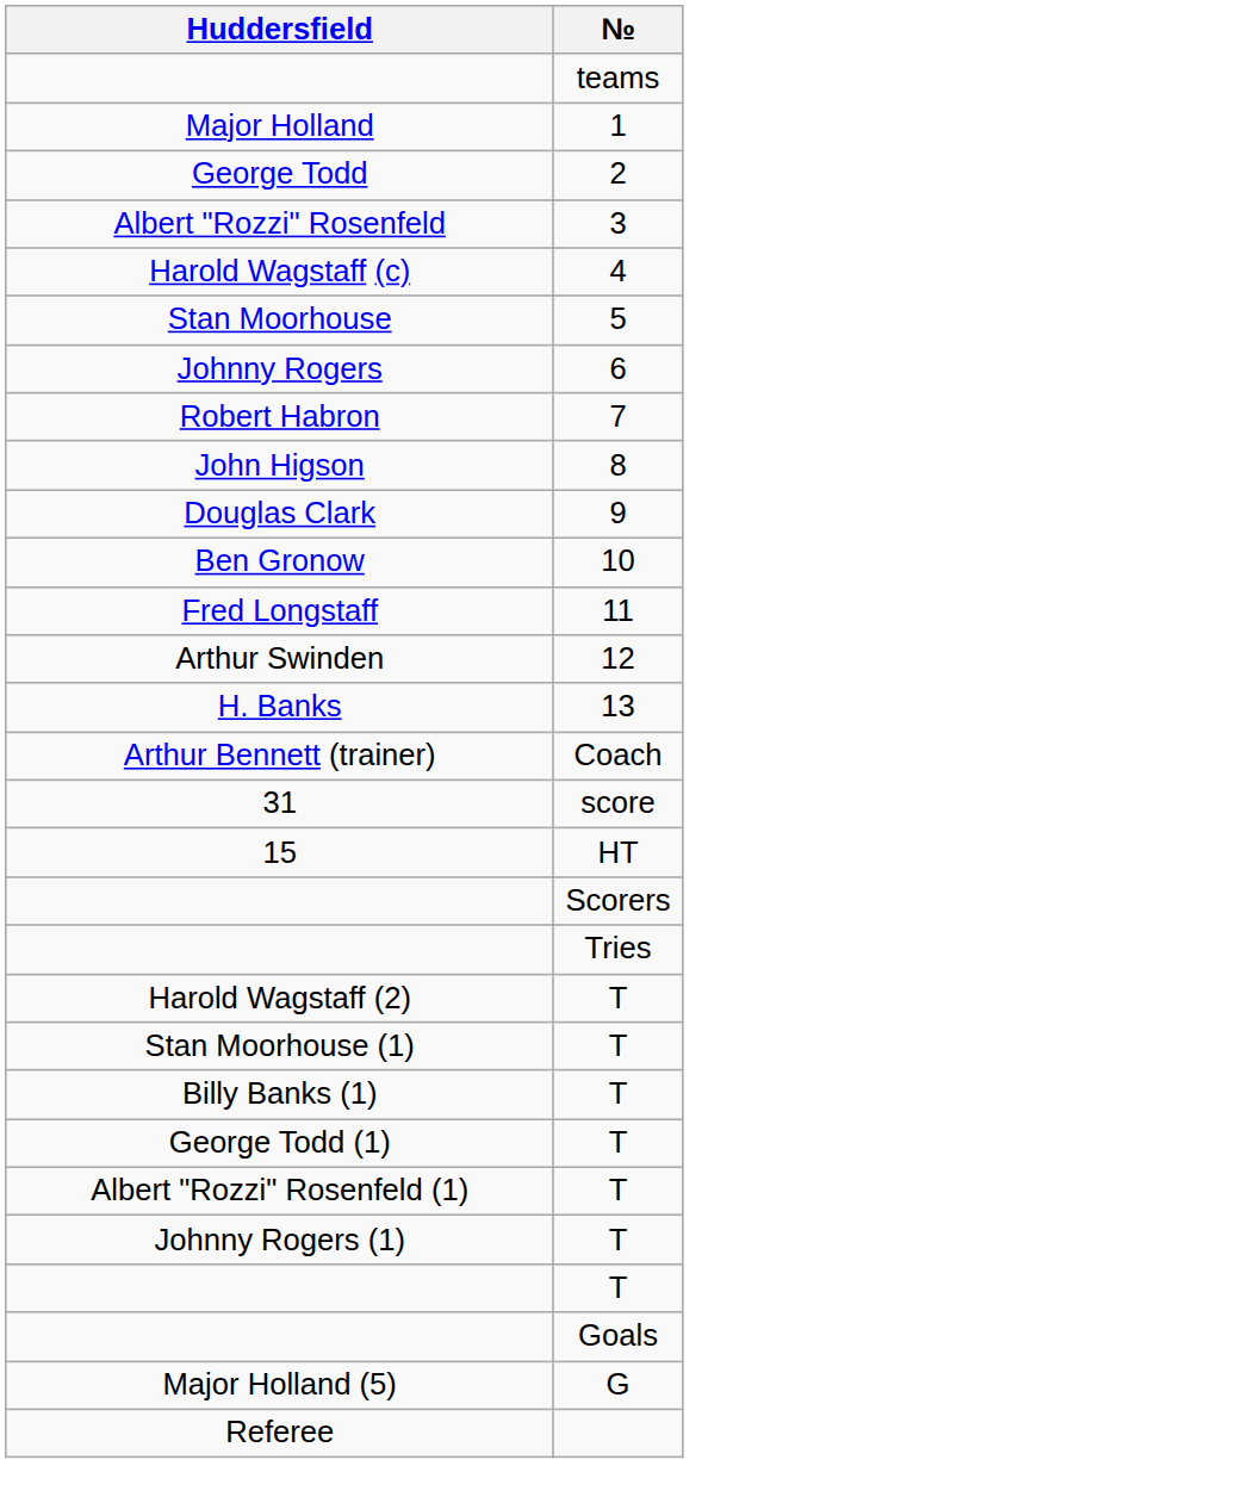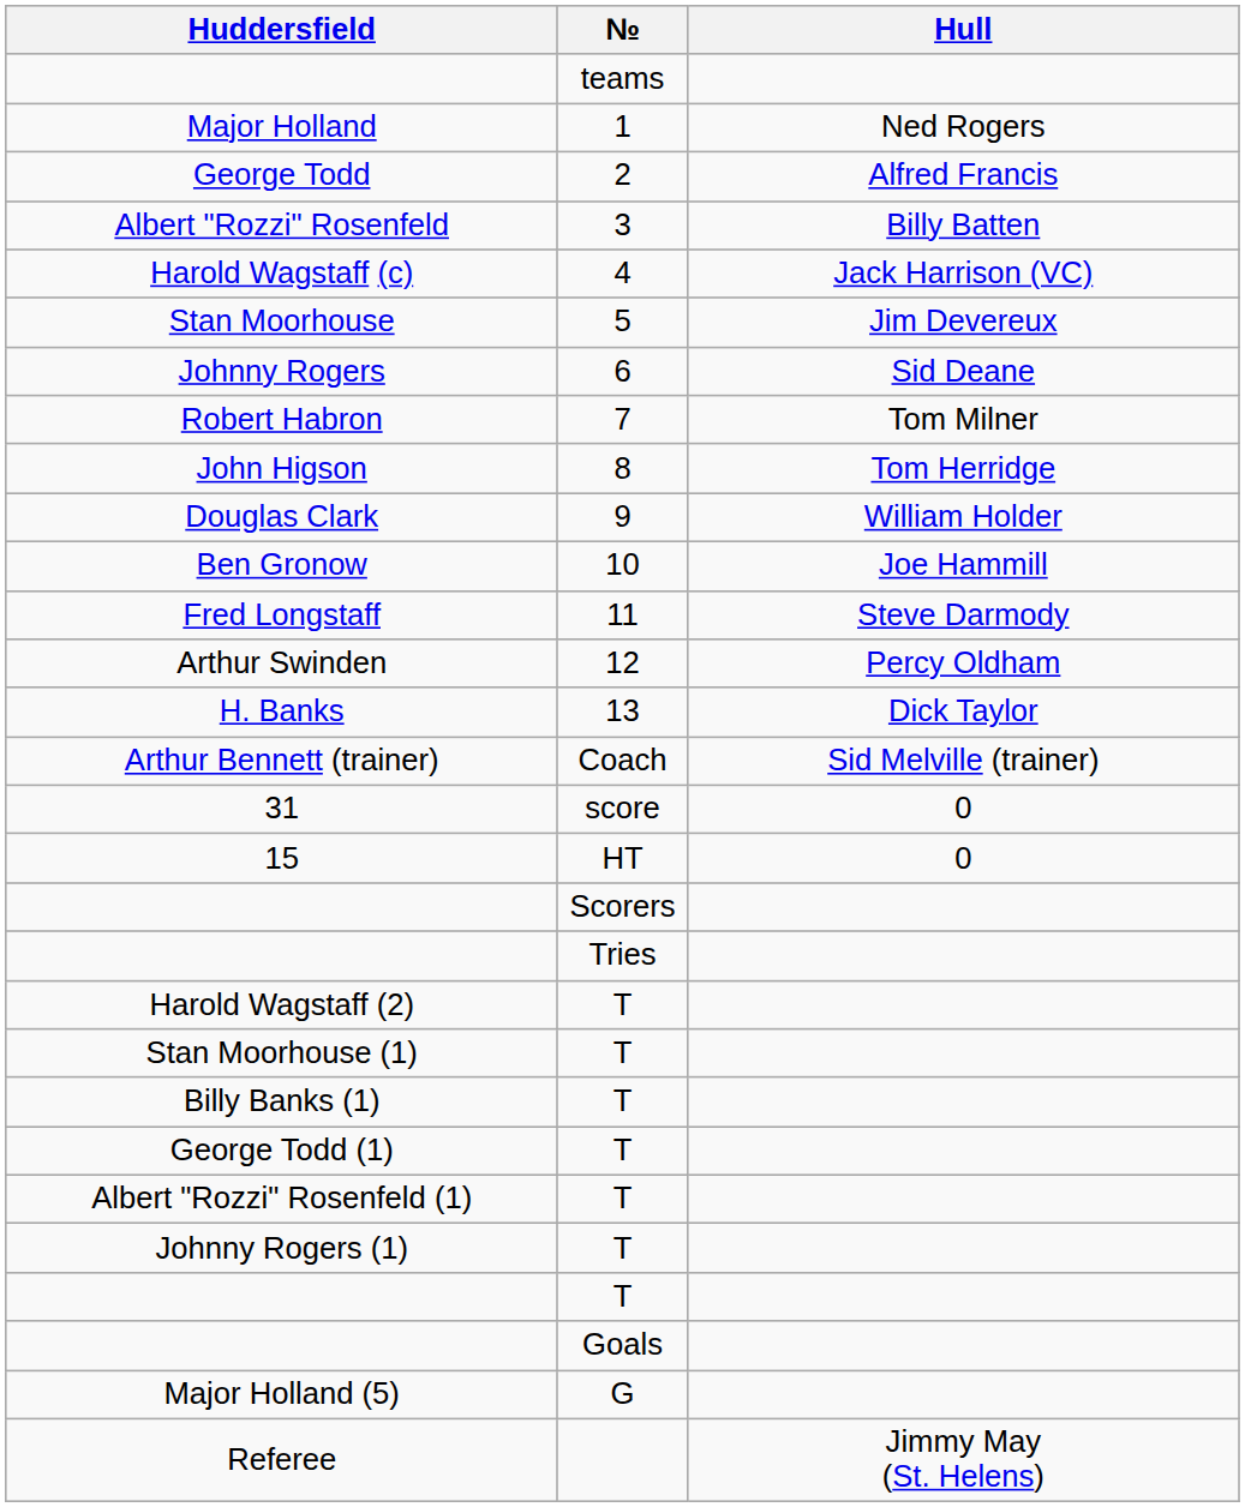 <table class="wikitable" style="text-align:center;">
 <tr>
 <th width=280 abbr=winner><a href='#'>Huddersfield</a></th>
 <th width=60 abbr="Number">№</th>
+<th width=280 abbr=runner-up><a href='#'>Hull</a></th>
 </tr>
 <tr>
 <td></td>
 <td>teams</td>
+<td></td>
 </tr>
 <tr>
 <td><a href='#'>Major Holland</a></td>
 <td>1</td>
+<td>Ned Rogers</td>
 </tr>
 <tr>
 <td><a href='#'>George Todd</a></td>
 <td>2</td>
+<td><a href='#'>Alfred Francis</a></td>
 </tr>
 <tr>
 <td><a href='#'>Albert "Rozzi" Rosenfeld</a></td>
 <td>3</td>
+<td><a href='#'>Billy Batten</a></td>
 </tr>
 <tr>
 <td><a href='#'>Harold Wagstaff</a> <a href='#'>(c)</a></td>
 <td>4</td>
+<td><a href='#'>Jack Harrison (VC)</a></td>
 </tr>
 <tr>
 <td><a href='#'>Stan Moorhouse</a></td>
 <td>5</td>
+<td><a href='#'>Jim Devereux</a></td>
 </tr>
 <tr>
 <td><a href='#'>Johnny Rogers</a></td>
 <td>6</td>
+<td><a href='#'>Sid Deane</a></td>
 </tr>
 <tr>
 <td><a href='#'>Robert Habron</a></td>
 <td>7</td>
+<td>Tom Milner</td>
 </tr>
 <tr>
 <td><a href='#'>John Higson</a></td>
 <td>8</td>
+<td><a href='#'>Tom Herridge</a></td>
 </tr>
 <tr>
 <td><a href='#'>Douglas Clark</a></td>
 <td>9</td>
+<td><a href='#'>William Holder</a></td>
 </tr>
 <tr>
 <td><a href='#'>Ben Gronow</a></td>
 <td>10</td>
+<td><a href='#'>Joe Hammill</a></td>
 </tr>
 <tr>
 <td><a href='#'>Fred Longstaff</a></td>
 <td>11</td>
+<td><a href='#'>Steve Darmody</a></td>
 </tr>
 <tr>
 <td>Arthur Swinden</td>
 <td>12</td>
+<td><a href='#'>Percy Oldham</a></td>
 </tr>
 <tr>
 <td><a href='#'>H. Banks</a></td>
 <td>13</td>
+<td><a href='#'>Dick Taylor</a></td>
 </tr>
 <tr>
 <td><a href='#'>Arthur Bennett</a> (trainer)</td>
 <td>Coach</td>
+<td><a href='#'>Sid Melville</a> (trainer)</td>
 </tr>
 <tr>
 <td>31</td>
 <td>score</td>
+<td>0</td>
 </tr>
 <tr>
 <td>15</td>
 <td>HT</td>
+<td>0</td>
 </tr>
 <tr>
 <td></td>
 <td>Scorers</td>
+<td></td>
 </tr>
 <tr>
 <td></td>
 <td>Tries</td>
+<td></td>
 </tr>
 <tr>
 <td>Harold Wagstaff (2)</td>
 <td>T</td>
+<td></td>
 </tr>
 <tr>
 <td>Stan Moorhouse (1)</td>
 <td>T</td>
+<td></td>
 </tr>
 <tr>
 <td>Billy Banks (1)</td>
 <td>T</td>
+<td></td>
 </tr>
 <tr>
 <td>George Todd (1)</td>
 <td>T</td>
+<td></td>
 </tr>
 <tr>
 <td>Albert "Rozzi" Rosenfeld (1)</td>
 <td>T</td>
+<td></td>
 </tr>
 <tr>
 <td>Johnny Rogers (1)</td>
 <td>T</td>
+<td></td>
 </tr>
 <tr>
 <td></td>
 <td>T</td>
+<td></td>
 </tr>
 <tr>
 <td></td>
 <td>Goals</td>
+<td></td>
 </tr>
 <tr>
 <td>Major Holland (5)</td>
 <td>G</td>
+<td></td>
 </tr>
 <tr>
 <td>Referee</td>
 <td></td>
+<td>Jimmy May<br>(<a href='#'>St. Helens</a>)</td>
 </tr>
 </table>
